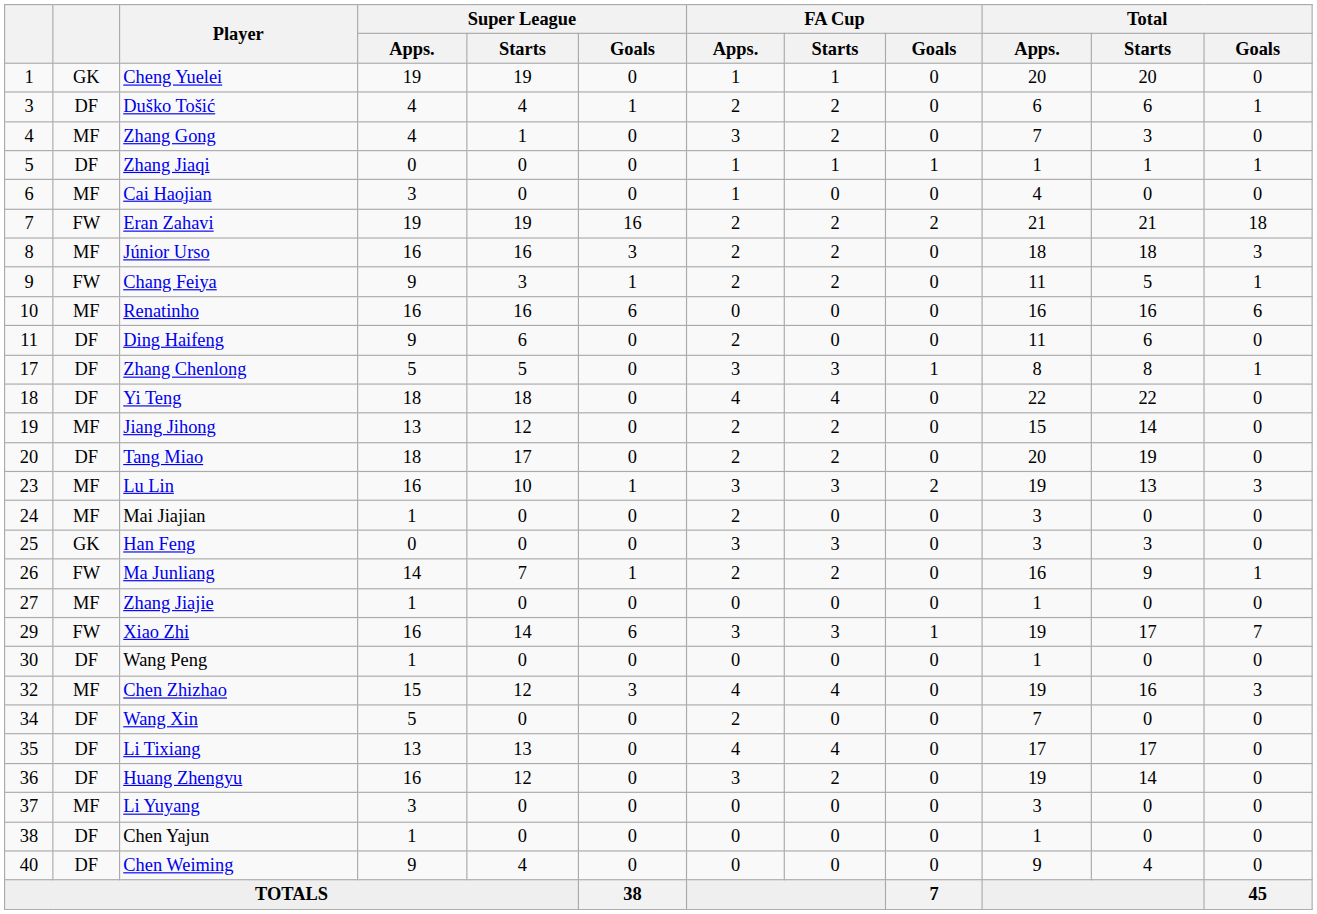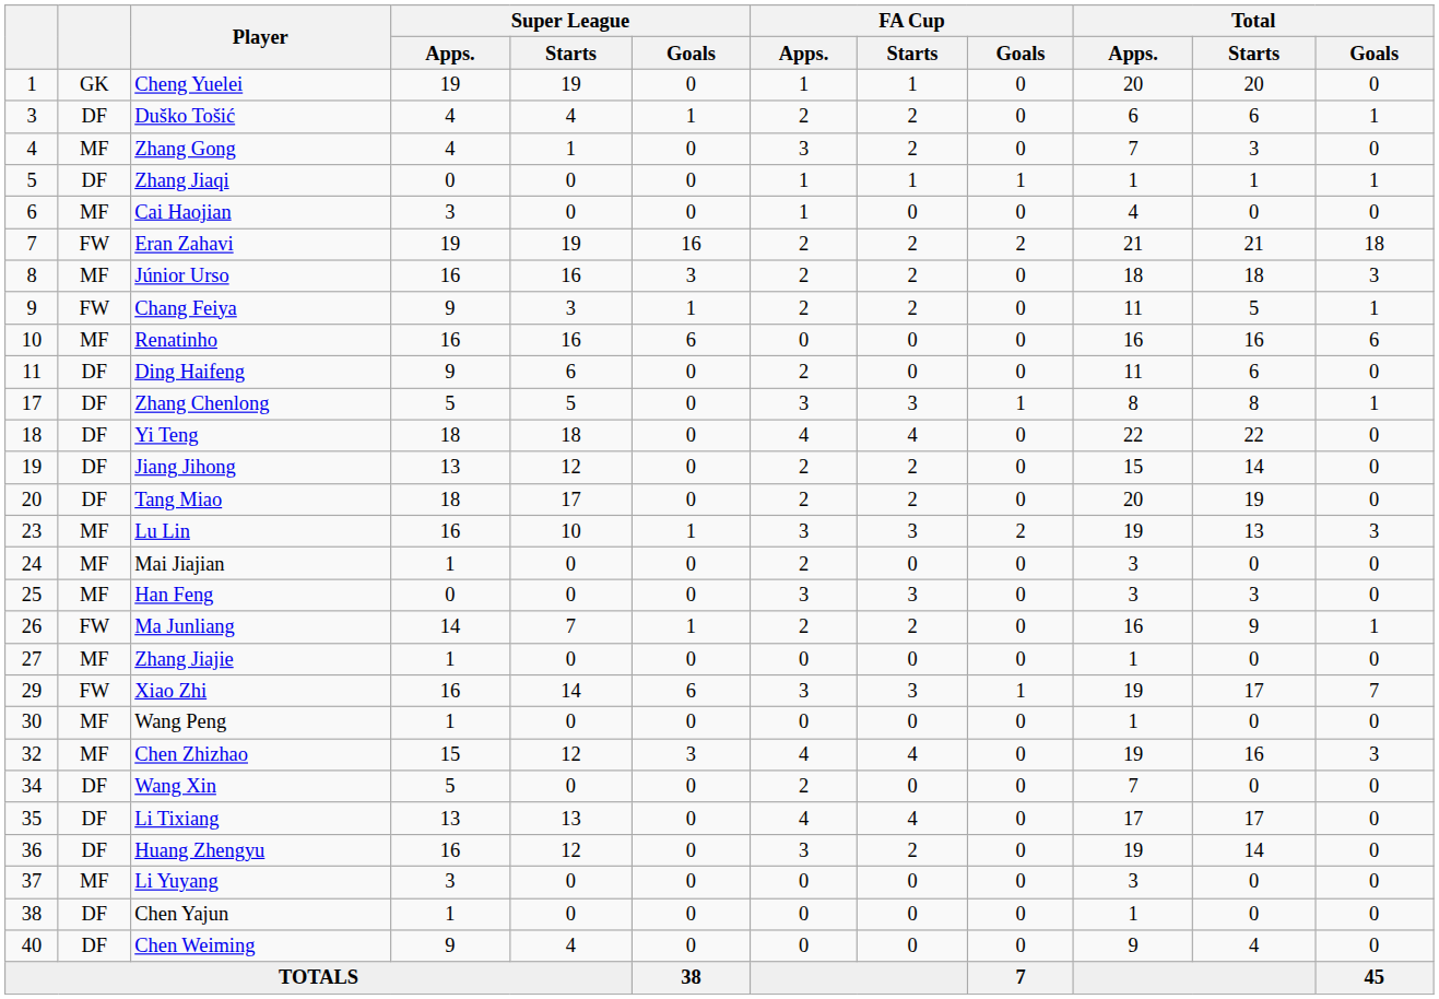 <table class="wikitable" style="text-align:center" width=90%>
 <tr>
 <th rowspan=2></th>
 <th rowspan=2></th>
 <th rowspan=2 width="200">Player</th>
 <th colspan=3 width="150">Super League</th>
 <th colspan=3 width="105">FA Cup</th>
 <th colspan=3 width="150">Total</th>
 </tr>
 <tr>
 <th>Apps.</th>
 <th>Starts</th>
 <th>Goals</th>
 <th>Apps.</th>
 <th>Starts</th>
 <th>Goals</th>
 <th>Apps.</th>
 <th>Starts</th>
 <th>Goals</th>
 </tr>
 <tr>
 <td>1</td>
 <td>GK</td>
 <td align="left"> <a href='#'>Cheng Yuelei</a></td>
 <td>19</td>
 <td>19</td>
 <td>0</td>
 <td>1</td>
 <td>1</td>
 <td>0</td>
 <td>20</td>
 <td>20</td>
 <td>0</td>
 </tr>
 <tr>
 <td>3</td>
 <td>DF</td>
 <td align="left"> <a href='#'>Duško Tošić</a></td>
 <td>4</td>
 <td>4</td>
 <td>1</td>
 <td>2</td>
 <td>2</td>
 <td>0</td>
 <td>6</td>
 <td>6</td>
 <td>1</td>
 </tr>
 <tr>
 <td>4</td>
 <td>MF</td>
 <td align="left"> <a href='#'>Zhang Gong</a></td>
 <td>4</td>
 <td>1</td>
 <td>0</td>
 <td>3</td>
 <td>2</td>
 <td>0</td>
 <td>7</td>
 <td>3</td>
 <td>0</td>
 </tr>
 <tr>
 <td>5</td>
 <td>DF</td>
 <td align="left"> <a href='#'>Zhang Jiaqi</a></td>
 <td>0</td>
 <td>0</td>
 <td>0</td>
 <td>1</td>
 <td>1</td>
 <td>1</td>
 <td>1</td>
 <td>1</td>
 <td>1</td>
 </tr>
 <tr>
 <td>6</td>
 <td>MF</td>
 <td align="left"> <a href='#'>Cai Haojian</a></td>
 <td>3</td>
 <td>0</td>
 <td>0</td>
 <td>1</td>
 <td>0</td>
 <td>0</td>
 <td>4</td>
 <td>0</td>
 <td>0</td>
 </tr>
 <tr>
 <td>7</td>
 <td>FW</td>
 <td align="left"> <a href='#'>Eran Zahavi</a></td>
 <td>19</td>
 <td>19</td>
 <td>16</td>
 <td>2</td>
 <td>2</td>
 <td>2</td>
 <td>21</td>
 <td>21</td>
 <td>18</td>
 </tr>
 <tr>
 <td>8</td>
 <td>MF</td>
 <td align="left"> <a href='#'>Júnior Urso</a></td>
 <td>16</td>
 <td>16</td>
 <td>3</td>
 <td>2</td>
 <td>2</td>
 <td>0</td>
 <td>18</td>
 <td>18</td>
 <td>3</td>
 </tr>
 <tr>
 <td>9</td>
 <td>FW</td>
 <td align="left"> <a href='#'>Chang Feiya</a></td>
 <td>9</td>
 <td>3</td>
 <td>1</td>
 <td>2</td>
 <td>2</td>
 <td>0</td>
 <td>11</td>
 <td>5</td>
 <td>1</td>
 </tr>
 <tr>
 <td>10</td>
 <td>MF</td>
 <td align="left"> <a href='#'>Renatinho</a></td>
 <td>16</td>
 <td>16</td>
 <td>6</td>
 <td>0</td>
 <td>0</td>
 <td>0</td>
 <td>16</td>
 <td>16</td>
 <td>6</td>
 </tr>
 <tr>
 <td>11</td>
 <td>DF</td>
 <td align="left"> <a href='#'>Ding Haifeng</a></td>
 <td>9</td>
 <td>6</td>
 <td>0</td>
 <td>2</td>
 <td>0</td>
 <td>0</td>
 <td>11</td>
 <td>6</td>
 <td>0</td>
 </tr>
 <tr>
 <td>17</td>
 <td>DF</td>
 <td align="left"> <a href='#'>Zhang Chenlong</a></td>
 <td>5</td>
 <td>5</td>
 <td>0</td>
 <td>3</td>
 <td>3</td>
 <td>1</td>
 <td>8</td>
 <td>8</td>
 <td>1</td>
 </tr>
 <tr>
 <td>18</td>
 <td>DF</td>
 <td align="left"> <a href='#'>Yi Teng</a></td>
 <td>18</td>
 <td>18</td>
 <td>0</td>
 <td>4</td>
 <td>4</td>
 <td>0</td>
 <td>22</td>
 <td>22</td>
 <td>0</td>
 </tr>
 <tr>
 <td>19</td>
-<td>MF</td>
+<td>DF</td>
 <td align="left"> <a href='#'>Jiang Jihong</a></td>
 <td>13</td>
 <td>12</td>
 <td>0</td>
 <td>2</td>
 <td>2</td>
 <td>0</td>
 <td>15</td>
 <td>14</td>
 <td>0</td>
 </tr>
 <tr>
 <td>20</td>
 <td>DF</td>
 <td align="left"> <a href='#'>Tang Miao</a></td>
 <td>18</td>
 <td>17</td>
 <td>0</td>
 <td>2</td>
 <td>2</td>
 <td>0</td>
 <td>20</td>
 <td>19</td>
 <td>0</td>
 </tr>
 <tr>
 <td>23</td>
 <td>MF</td>
 <td align="left"> <a href='#'>Lu Lin</a></td>
 <td>16</td>
 <td>10</td>
 <td>1</td>
 <td>3</td>
 <td>3</td>
 <td>2</td>
 <td>19</td>
 <td>13</td>
 <td>3</td>
 </tr>
 <tr>
 <td>24</td>
 <td>MF</td>
 <td align="left"> Mai Jiajian</td>
 <td>1</td>
 <td>0</td>
 <td>0</td>
 <td>2</td>
 <td>0</td>
 <td>0</td>
 <td>3</td>
 <td>0</td>
 <td>0</td>
 </tr>
 <tr>
 <td>25</td>
-<td>GK</td>
+<td>MF</td>
 <td align="left"> <a href='#'>Han Feng</a></td>
 <td>0</td>
 <td>0</td>
 <td>0</td>
 <td>3</td>
 <td>3</td>
 <td>0</td>
 <td>3</td>
 <td>3</td>
 <td>0</td>
 </tr>
 <tr>
 <td>26</td>
 <td>FW</td>
 <td align="left"> <a href='#'>Ma Junliang</a></td>
 <td>14</td>
 <td>7</td>
 <td>1</td>
 <td>2</td>
 <td>2</td>
 <td>0</td>
 <td>16</td>
 <td>9</td>
 <td>1</td>
 </tr>
 <tr>
 <td>27</td>
 <td>MF</td>
 <td align="left"> <a href='#'>Zhang Jiajie</a></td>
 <td>1</td>
 <td>0</td>
 <td>0</td>
 <td>0</td>
 <td>0</td>
 <td>0</td>
 <td>1</td>
 <td>0</td>
 <td>0</td>
 </tr>
 <tr>
 <td>29</td>
 <td>FW</td>
 <td align="left"> <a href='#'>Xiao Zhi</a></td>
 <td>16</td>
 <td>14</td>
 <td>6</td>
 <td>3</td>
 <td>3</td>
 <td>1</td>
 <td>19</td>
 <td>17</td>
 <td>7</td>
 </tr>
 <tr>
 <td>30</td>
-<td>DF</td>
+<td>MF</td>
 <td align="left"> Wang Peng</td>
 <td>1</td>
 <td>0</td>
 <td>0</td>
 <td>0</td>
 <td>0</td>
 <td>0</td>
 <td>1</td>
 <td>0</td>
 <td>0</td>
 </tr>
 <tr>
 <td>32</td>
 <td>MF</td>
 <td align="left"> <a href='#'>Chen Zhizhao</a></td>
 <td>15</td>
 <td>12</td>
 <td>3</td>
 <td>4</td>
 <td>4</td>
 <td>0</td>
 <td>19</td>
 <td>16</td>
 <td>3</td>
 </tr>
 <tr>
 <td>34</td>
 <td>DF</td>
 <td align="left"> <a href='#'>Wang Xin</a></td>
 <td>5</td>
 <td>0</td>
 <td>0</td>
 <td>2</td>
 <td>0</td>
 <td>0</td>
 <td>7</td>
 <td>0</td>
 <td>0</td>
 </tr>
 <tr>
 <td>35</td>
 <td>DF</td>
 <td align="left"> <a href='#'>Li Tixiang</a></td>
 <td>13</td>
 <td>13</td>
 <td>0</td>
 <td>4</td>
 <td>4</td>
 <td>0</td>
 <td>17</td>
 <td>17</td>
 <td>0</td>
 </tr>
 <tr>
 <td>36</td>
 <td>DF</td>
 <td align="left"> <a href='#'>Huang Zhengyu</a></td>
 <td>16</td>
 <td>12</td>
 <td>0</td>
 <td>3</td>
 <td>2</td>
 <td>0</td>
 <td>19</td>
 <td>14</td>
 <td>0</td>
 </tr>
 <tr>
 <td>37</td>
 <td>MF</td>
 <td align="left"> <a href='#'>Li Yuyang</a></td>
 <td>3</td>
 <td>0</td>
 <td>0</td>
 <td>0</td>
 <td>0</td>
 <td>0</td>
 <td>3</td>
 <td>0</td>
 <td>0</td>
 </tr>
 <tr>
 <td>38</td>
 <td>DF</td>
 <td align="left"> Chen Yajun</td>
 <td>1</td>
 <td>0</td>
 <td>0</td>
 <td>0</td>
 <td>0</td>
 <td>0</td>
 <td>1</td>
 <td>0</td>
 <td>0</td>
 </tr>
 <tr>
 <td>40</td>
 <td>DF</td>
 <td align="left"> <a href='#'>Chen Weiming</a></td>
 <td>9</td>
 <td>4</td>
 <td>0</td>
 <td>0</td>
 <td>0</td>
 <td>0</td>
 <td>9</td>
 <td>4</td>
 <td>0</td>
 </tr>
 <tr>
 <td ! colspan=5 style="background: #efefef; text-align: center;"><strong>TOTALS</strong></td>
 <th>38</th>
 <td ! colspan=2 style="background: #efefef; text-align: center;"></td>
 <th>7</th>
 <td ! colspan=2 style="background: #efefef; text-align: center;"></td>
 <th>45</th>
 </tr>
 </table>
